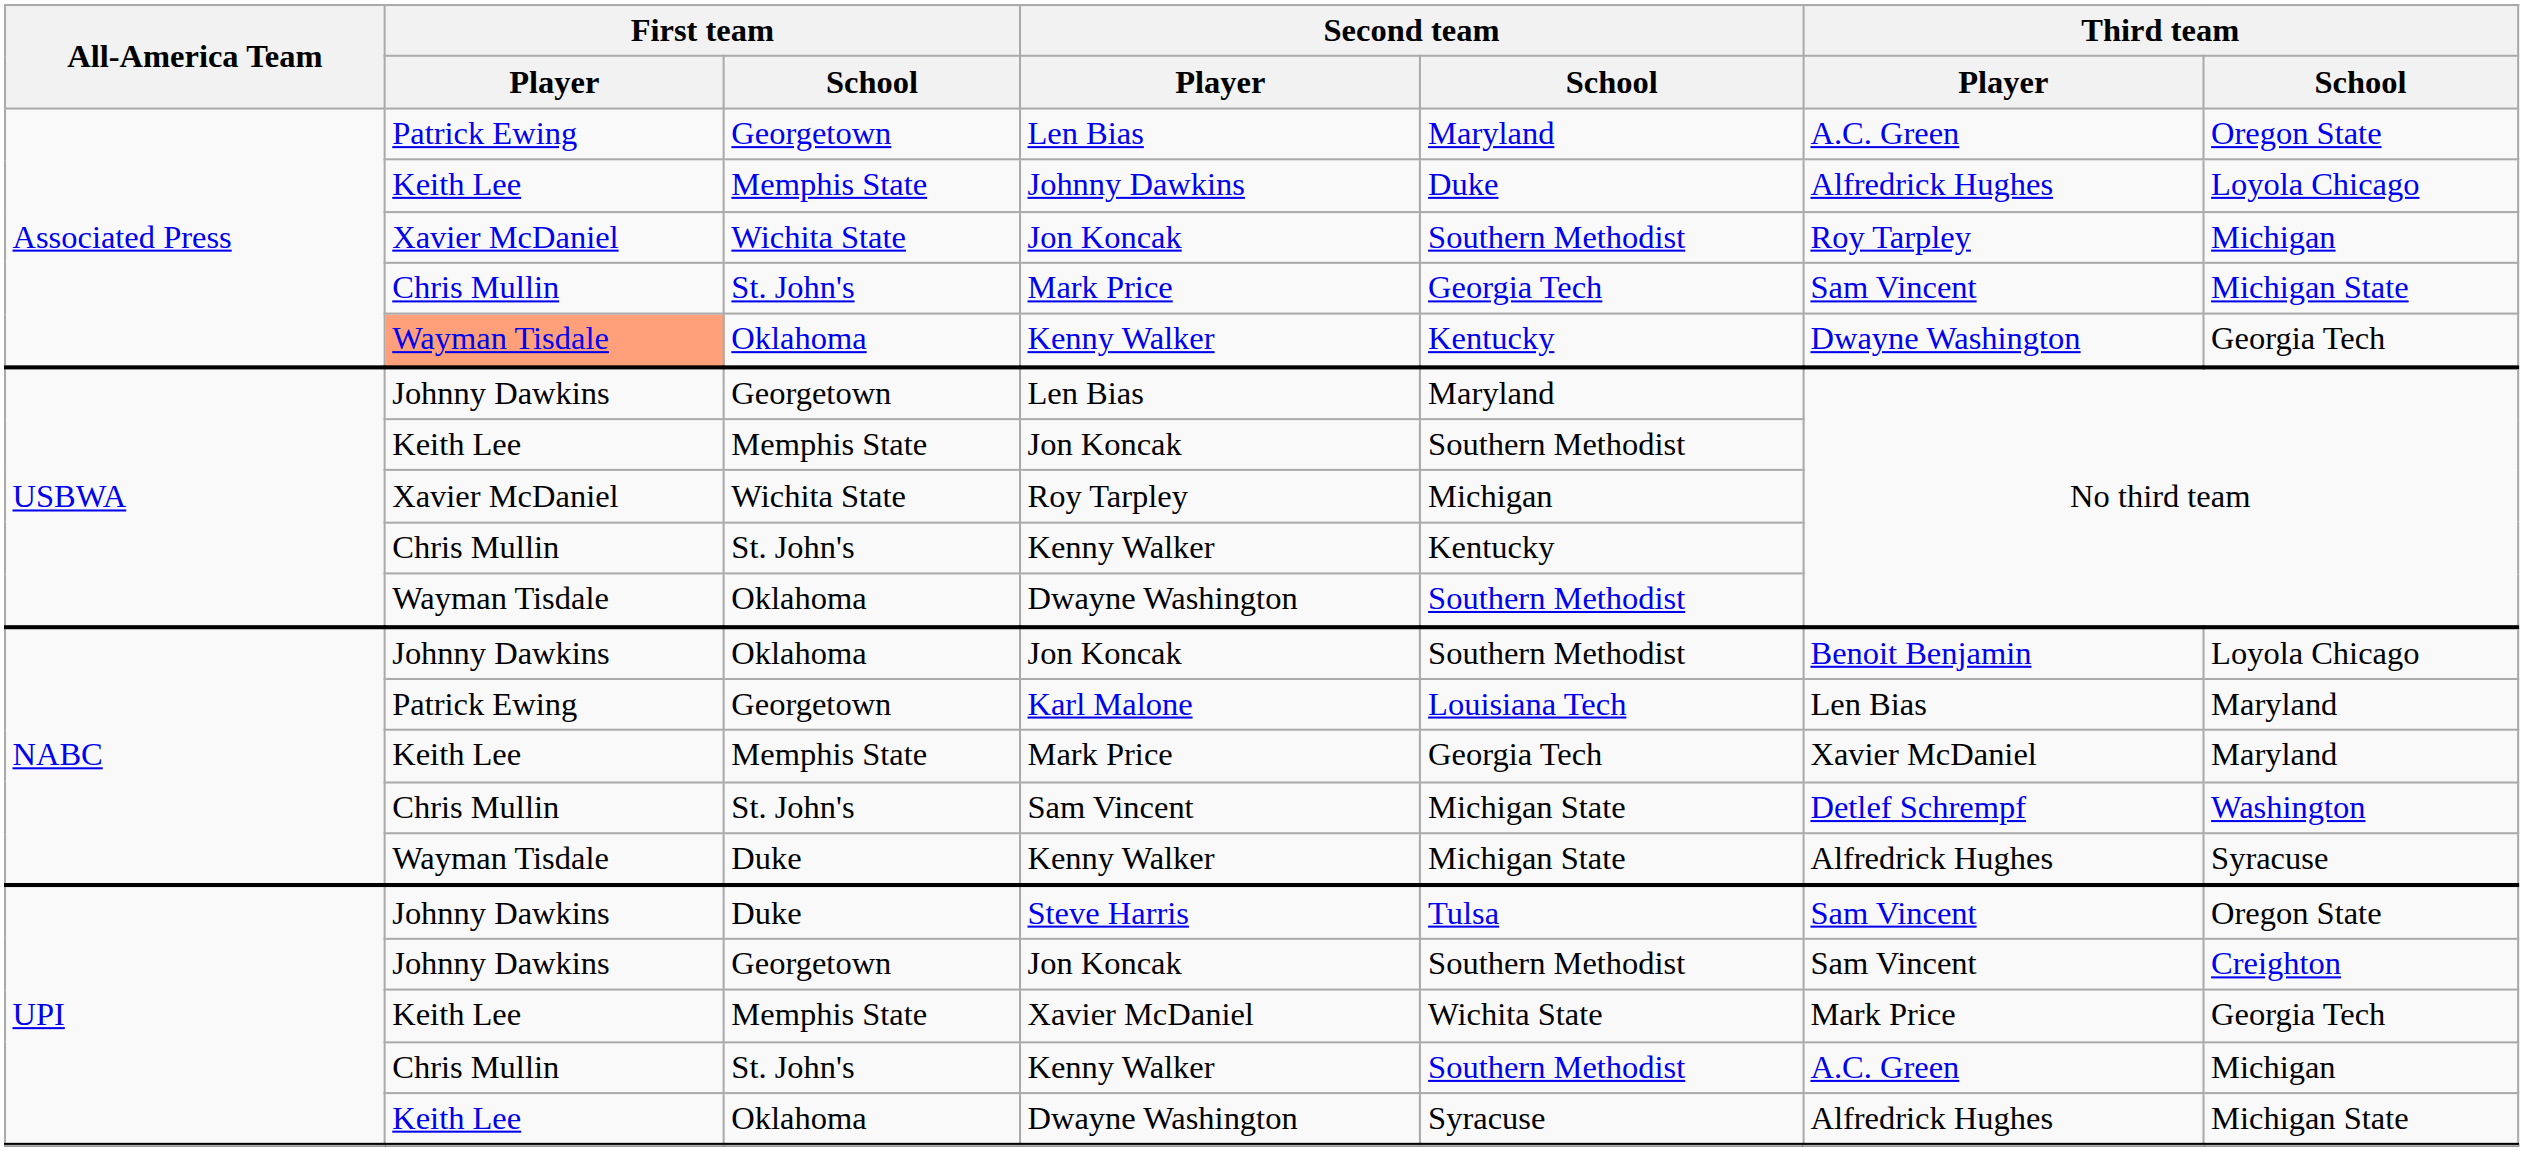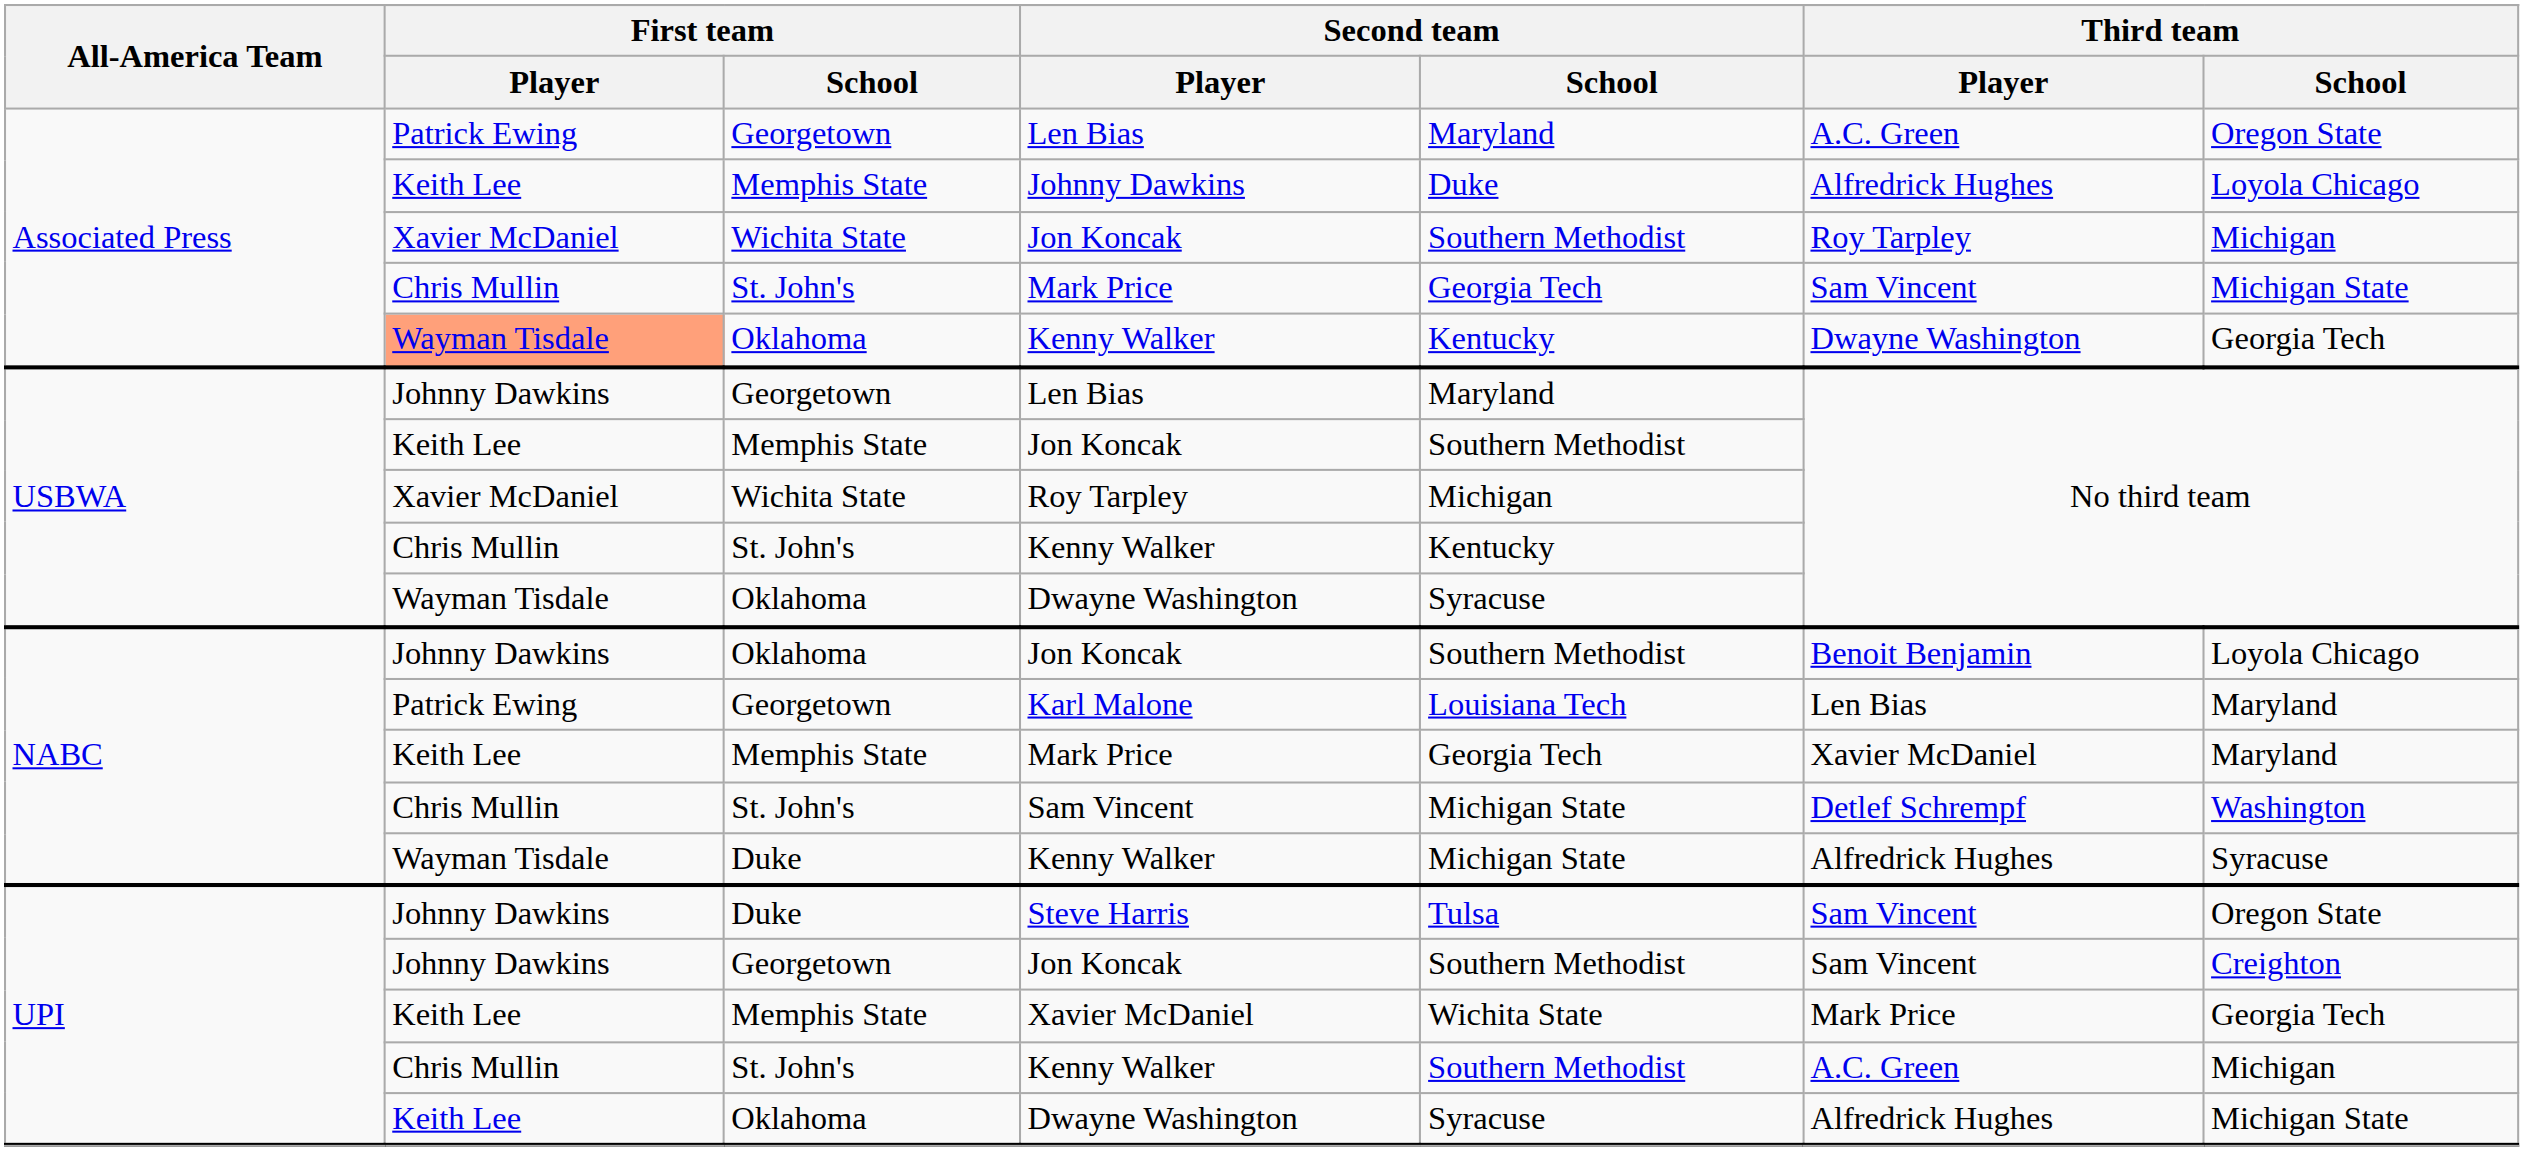 <table class="wikitable" style="width:98%;">
 <tr>
 <th rowspan=3>All-America Team</th>
 </tr>
 <tr>
 <th colspan=2>First team</th>
 <th colspan=2>Second team</th>
 <th colspan=2>Third team</th>
 </tr>
 <tr>
 <th>Player</th>
 <th>School</th>
 <th>Player</th>
 <th>School</th>
 <th>Player</th>
 <th>School</th>
 </tr>
 <tr>
 <td rowspan=5><a href='#'>Associated Press</a></td>
 <td><a href='#'>Patrick Ewing</a></td>
 <td><a href='#'>Georgetown</a></td>
 <td><a href='#'>Len Bias</a></td>
 <td><a href='#'>Maryland</a></td>
 <td><a href='#'>A.C. Green</a></td>
 <td><a href='#'>Oregon State</a></td>
 </tr>
 <tr>
 <td><a href='#'>Keith Lee</a></td>
 <td><a href='#'>Memphis State</a></td>
 <td><a href='#'>Johnny Dawkins</a></td>
 <td><a href='#'>Duke</a></td>
 <td><a href='#'>Alfredrick Hughes</a></td>
 <td><a href='#'>Loyola Chicago</a></td>
 </tr>
 <tr>
 <td><a href='#'>Xavier McDaniel</a></td>
 <td><a href='#'>Wichita State</a></td>
 <td><a href='#'>Jon Koncak</a></td>
 <td><a href='#'>Southern Methodist</a></td>
 <td><a href='#'>Roy Tarpley</a></td>
 <td><a href='#'>Michigan</a></td>
 </tr>
 <tr>
 <td><a href='#'>Chris Mullin</a></td>
 <td><a href='#'>St. John's</a></td>
 <td><a href='#'>Mark Price</a></td>
 <td><a href='#'>Georgia Tech</a></td>
 <td><a href='#'>Sam Vincent</a></td>
 <td><a href='#'>Michigan State</a></td>
 </tr>
 <tr>
 <td style="background: lightsalmon;"><a href='#'>Wayman Tisdale</a></td>
 <td><a href='#'>Oklahoma</a></td>
 <td><a href='#'>Kenny Walker</a></td>
 <td><a href='#'>Kentucky</a></td>
 <td><a href='#'>Dwayne Washington</a></td>
 <td>Georgia Tech</td>
 </tr>
 <tr style = "border-top:2px solid black;">
 <td rowspan=5><a href='#'>USBWA</a></td>
 <td>Johnny Dawkins</td>
 <td>Georgetown</td>
 <td>Len Bias</td>
 <td>Maryland</td>
 <td rowspan=5 colspan=3 align=center>No third team</td>
 </tr>
 <tr>
 <td>Keith Lee</td>
 <td>Memphis State</td>
 <td>Jon Koncak</td>
 <td>Southern Methodist</td>
 </tr>
 <tr>
 <td>Xavier McDaniel</td>
 <td>Wichita State</td>
 <td>Roy Tarpley</td>
 <td>Michigan</td>
 </tr>
 <tr>
 <td>Chris Mullin</td>
 <td>St. John's</td>
 <td>Kenny Walker</td>
 <td>Kentucky</td>
 </tr>
 <tr>
 <td>Wayman Tisdale</td>
 <td>Oklahoma</td>
 <td>Dwayne Washington</td>
-<td><a href='#'>Southern Methodist</a></td>
+<td>Syracuse</td>
 </tr>
 <tr style = "border-top:2px solid black;">
 <td rowspan=5><a href='#'>NABC</a></td>
 <td>Johnny Dawkins</td>
 <td>Oklahoma</td>
 <td>Jon Koncak</td>
 <td>Southern Methodist</td>
 <td><a href='#'>Benoit Benjamin</a></td>
 <td>Loyola Chicago</td>
 </tr>
 <tr>
 <td>Patrick Ewing</td>
 <td>Georgetown</td>
 <td><a href='#'>Karl Malone</a></td>
 <td><a href='#'>Louisiana Tech</a></td>
 <td>Len Bias</td>
 <td>Maryland</td>
 </tr>
 <tr>
 <td>Keith Lee</td>
 <td>Memphis State</td>
 <td>Mark Price</td>
 <td>Georgia Tech</td>
 <td>Xavier McDaniel</td>
 <td>Maryland</td>
 </tr>
 <tr>
 <td>Chris Mullin</td>
 <td>St. John's</td>
 <td>Sam Vincent</td>
 <td>Michigan State</td>
 <td><a href='#'>Detlef Schrempf</a></td>
 <td><a href='#'>Washington</a></td>
 </tr>
 <tr>
 <td>Wayman Tisdale</td>
 <td>Duke</td>
 <td>Kenny Walker</td>
 <td>Michigan State</td>
 <td>Alfredrick Hughes</td>
 <td>Syracuse</td>
 </tr>
 <tr style = "border-top:2px solid black;">
 <td rowspan=5><a href='#'>UPI</a></td>
 <td>Johnny Dawkins</td>
 <td>Duke</td>
 <td><a href='#'>Steve Harris</a></td>
 <td><a href='#'>Tulsa</a></td>
 <td><a href='#'>Sam Vincent</a></td>
 <td>Oregon State</td>
 </tr>
 <tr>
 <td>Johnny Dawkins</td>
 <td>Georgetown</td>
 <td>Jon Koncak</td>
 <td>Southern Methodist</td>
 <td>Sam Vincent</td>
 <td><a href='#'>Creighton</a></td>
 </tr>
 <tr>
 <td>Keith Lee</td>
 <td>Memphis State</td>
 <td>Xavier McDaniel</td>
 <td>Wichita State</td>
 <td>Mark Price</td>
 <td>Georgia Tech</td>
 </tr>
 <tr>
 <td>Chris Mullin</td>
 <td>St. John's</td>
 <td>Kenny Walker</td>
 <td><a href='#'>Southern Methodist</a></td>
 <td><a href='#'>A.C. Green</a></td>
 <td>Michigan</td>
 </tr>
 <tr>
 <td><a href='#'>Keith Lee</a></td>
 <td>Oklahoma</td>
 <td>Dwayne Washington</td>
 <td>Syracuse</td>
 <td>Alfredrick Hughes</td>
 <td>Michigan State</td>
 </tr>
 <tr style = "border-top:2px solid black;">
 </tr>
 </table>
